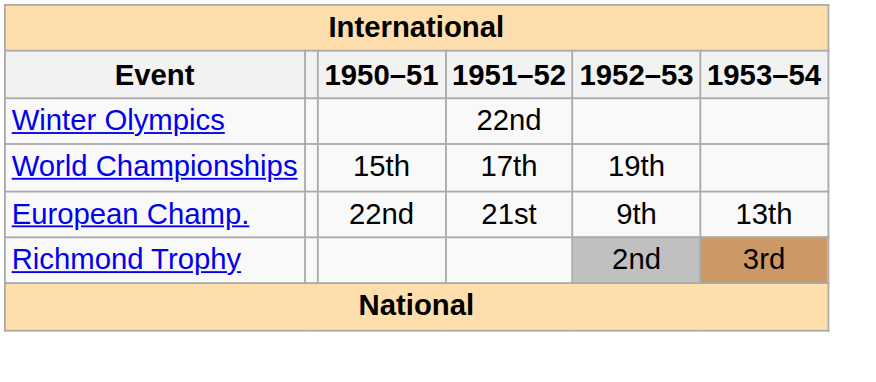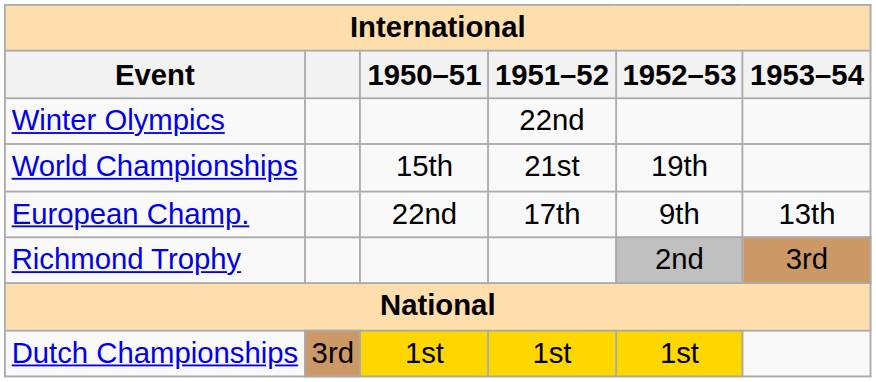 <table class="wikitable" style="text-align:center">
 <tr>
 <th style="background-color: #ffdead; " colspan=6 align=center>International</th>
 </tr>
 <tr>
 <th>Event</th>
 <th></th>
 <th>1950–51</th>
 <th>1951–52</th>
 <th>1952–53</th>
 <th>1953–54</th>
 </tr>
 <tr>
 <td align=left><a href='#'>Winter Olympics</a></td>
 <td></td>
 <td></td>
 <td>22nd</td>
 <td></td>
 <td></td>
 </tr>
 <tr>
 <td align=left><a href='#'>World Championships</a></td>
 <td></td>
 <td>15th</td>
-<td>17th</td>
+<td>21st</td>
 <td>19th</td>
 <td></td>
 </tr>
 <tr>
 <td align=left><a href='#'>European Champ.</a></td>
 <td></td>
 <td>22nd</td>
-<td>21st</td>
+<td>17th</td>
 <td>9th</td>
 <td>13th</td>
 </tr>
 <tr>
 <td align=left><a href='#'>Richmond Trophy</a></td>
 <td></td>
 <td></td>
 <td></td>
 <td bgcolor=silver>2nd</td>
 <td bgcolor=cc9966>3rd</td>
 </tr>
 <tr>
 <th style="background-color: #ffdead; " colspan=6 align=center>National</th>
 </tr>
+<tr>
+<td align=left><a href='#'>Dutch Championships</a></td>
+<td bgcolor=cc9966>3rd</td>
+<td bgcolor=gold>1st</td>
+<td bgcolor=gold>1st</td>
+<td bgcolor=gold>1st</td>
+<td></td>
+</tr>
 </table>
